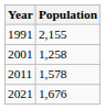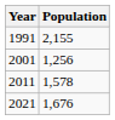 <table class="wikitable">
 <tr>
 <th>Year</th>
 <th>Population</th>
 </tr>
 <tr>
 <td>1991</td>
 <td>2,155</td>
 </tr>
 <tr>
 <td>2001</td>
-<td>1,258</td>
+<td>1,256</td>
 </tr>
 <tr>
 <td>2011</td>
 <td>1,578</td>
 </tr>
 <tr>
 <td>2021</td>
 <td>1,676</td>
 </tr>
 </table>
